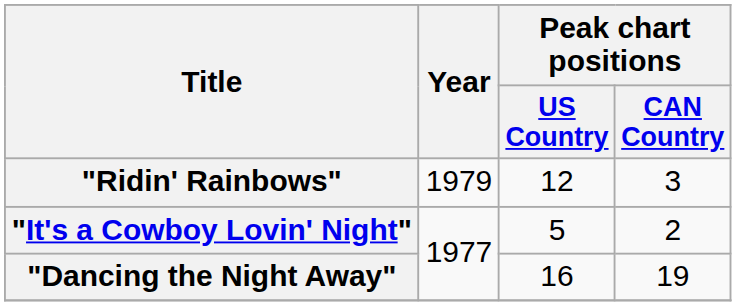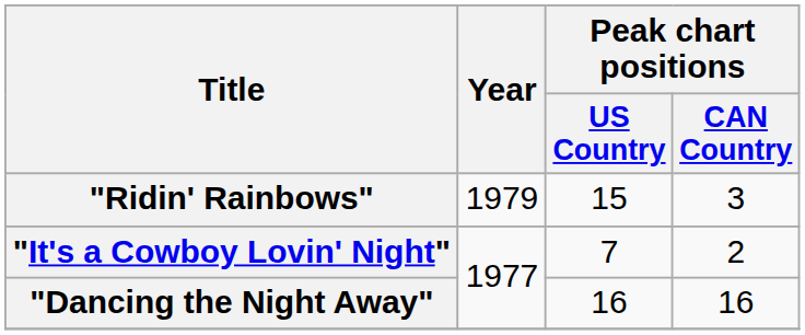 <table class="wikitable plainrowheaders" style="text-align:center;">
 <tr>
 <th scope="col" rowspan="2">Title</th>
 <th scope="col" rowspan="2">Year</th>
 <th scope="col" colspan="2">Peak chart<br>positions</th>
 </tr>
 <tr>
 <th scope="col" style="width:3em;font-size:90%;"><a href='#'>US<br>Country</a><br></th>
 <th scope="col" style="width:3em;font-size:90%;"><a href='#'>CAN<br>Country</a><br></th>
 </tr>
 <tr>
 <th scope = "row">"Ridin' Rainbows"</th>
 <td>1979</td>
-<td>12</td>
+<td>15</td>
 <td>3</td>
 </tr>
 <tr>
 <th scope = "row">"<a href='#'>It's a Cowboy Lovin' Night</a>"</th>
 <td rowspan = "2">1977</td>
-<td>5</td>
+<td>7</td>
 <td>2</td>
 </tr>
 <tr>
 <th scope = "row">"Dancing the Night Away"</th>
 <td>16</td>
-<td>19</td>
+<td>16</td>
 </tr>
 <tr>
 </tr>
 </table>
